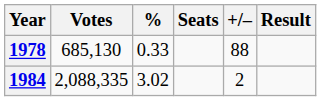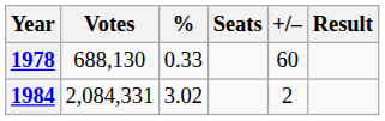 <table class="wikitable" style="text-align:center; font-size:90%">
 <tr>
 <th>Year</th>
 <th>Votes</th>
 <th>%</th>
 <th>Seats</th>
 <th>+/–</th>
 <th>Result</th>
 </tr>
 <tr>
 <th><a href='#'>1978</a></th>
-<td>685,130</td>
+<td>688,130</td>
 <td>0.33</td>
 <td></td>
-<td> 88</td>
+<td> 60</td>
 <td></td>
 </tr>
 <tr>
 <th><a href='#'>1984</a></th>
-<td>2,088,335</td>
+<td>2,084,331</td>
 <td>3.02</td>
 <td></td>
 <td> 2</td>
 <td></td>
 </tr>
 </table>
